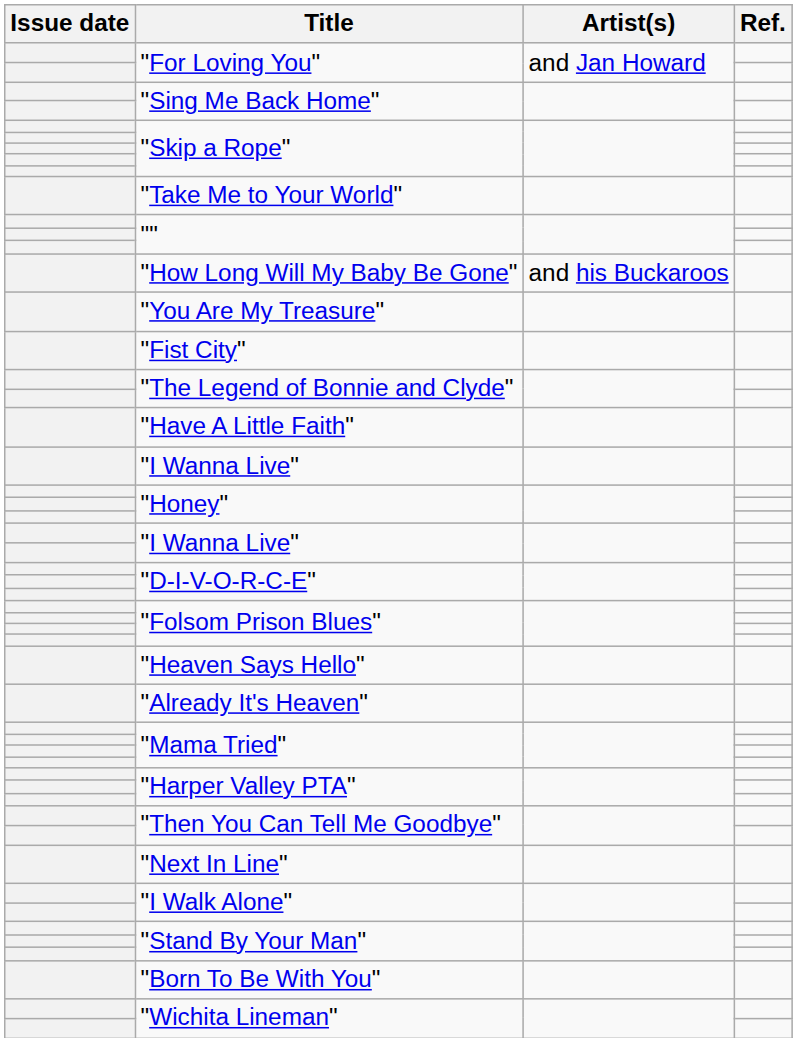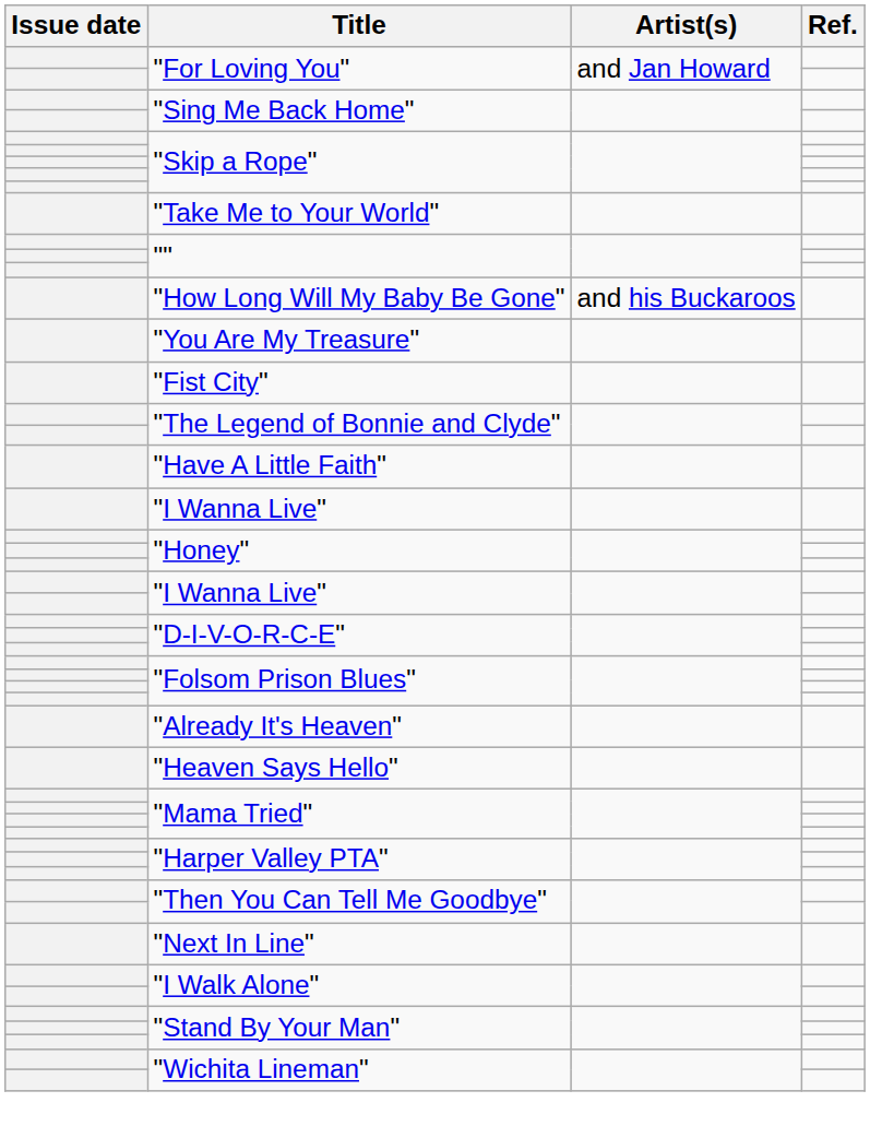 <table class="wikitable sortable plainrowheaders">
 <tr>
 <th scope=col>Issue date</th>
 <th scope=col>Title</th>
 <th scope=col>Artist(s)</th>
 <th scope=col class=unsortable>Ref.</th>
 </tr>
 <tr>
 <th scope=row></th>
 <td rowspan="2">"<a href='#'>For Loving You</a>"</td>
 <td rowspan="2"> and <a href='#'>Jan Howard</a></td>
 <td rowspan="1"></td>
 </tr>
 <tr>
 <th scope=row></th>
 <td rowspan="1"></td>
 </tr>
 <tr>
 <th scope=row></th>
 <td rowspan="2">"<a href='#'>Sing Me Back Home</a>"</td>
 <td rowspan="2"></td>
 <td rowspan="1"></td>
 </tr>
 <tr>
 <th scope=row></th>
 <td rowspan="1"></td>
 </tr>
 <tr>
 <th scope=row></th>
 <td rowspan="5">"<a href='#'>Skip a Rope</a>"</td>
 <td rowspan="5"></td>
 <td rowspan="1"></td>
 </tr>
 <tr>
 <th scope=row></th>
 <td rowspan="1"></td>
 </tr>
 <tr>
 <th scope=row></th>
 <td rowspan="1"></td>
 </tr>
 <tr>
 <th scope=row></th>
 <td rowspan="1"></td>
 </tr>
 <tr>
 <th scope=row></th>
 <td rowspan="1"></td>
 </tr>
 <tr>
 <th scope=row></th>
 <td rowspan="1">"<a href='#'>Take Me to Your World</a>"</td>
 <td rowspan="1"></td>
 <td rowspan="1"></td>
 </tr>
 <tr>
 <th scope=row></th>
 <td rowspan="3">""</td>
 <td rowspan="3"></td>
 <td rowspan="1"></td>
 </tr>
 <tr>
 <th scope=row></th>
 <td rowspan="1"></td>
 </tr>
 <tr>
 <th scope=row></th>
 <td rowspan="1"></td>
 </tr>
 <tr>
 <th scope=row></th>
 <td rowspan="1">"<a href='#'>How Long Will My Baby Be Gone</a>"</td>
 <td rowspan="1"> and <a href='#'>his Buckaroos</a></td>
 <td rowspan="1"></td>
 </tr>
 <tr>
 <th scope=row></th>
 <td rowspan="1">"<a href='#'>You Are My Treasure</a>"</td>
 <td rowspan="1"></td>
 <td rowspan="1"></td>
 </tr>
 <tr>
 <th scope=row></th>
 <td rowspan="1">"<a href='#'>Fist City</a>"</td>
 <td rowspan="1"></td>
 <td rowspan="1"></td>
 </tr>
 <tr>
 <th scope=row></th>
 <td rowspan="2">"<a href='#'>The Legend of Bonnie and Clyde</a>"</td>
 <td rowspan="2"></td>
 <td rowspan="1"></td>
 </tr>
 <tr>
 <th scope=row></th>
 <td rowspan="1"></td>
 </tr>
 <tr>
 <th scope=row></th>
 <td rowspan="1">"<a href='#'>Have A Little Faith</a>"</td>
 <td rowspan="1"></td>
 <td rowspan="1"></td>
 </tr>
 <tr>
 <th scope=row></th>
 <td rowspan="1">"<a href='#'>I Wanna Live</a>"</td>
 <td rowspan="1"></td>
 <td rowspan="1"></td>
 </tr>
 <tr>
 <th scope=row></th>
 <td rowspan="3">"<a href='#'>Honey</a>"</td>
 <td rowspan="3"></td>
 <td rowspan="1"></td>
 </tr>
 <tr>
 <th scope=row></th>
 <td rowspan="1"></td>
 </tr>
 <tr>
 <th scope=row></th>
 <td rowspan="1"></td>
 </tr>
 <tr>
 <th scope=row></th>
 <td rowspan="2">"<a href='#'>I Wanna Live</a>"</td>
 <td rowspan="2"></td>
 <td rowspan="1"></td>
 </tr>
 <tr>
 <th scope=row></th>
 <td rowspan="1"></td>
 </tr>
 <tr>
 <th scope=row></th>
 <td rowspan="3">"<a href='#'>D-I-V-O-R-C-E</a>"</td>
 <td rowspan="3"></td>
 <td rowspan="1"></td>
 </tr>
 <tr>
 <th scope=row></th>
 <td rowspan="1"></td>
 </tr>
 <tr>
 <th scope=row></th>
 <td rowspan="1"></td>
 </tr>
 <tr>
 <th scope=row></th>
 <td rowspan="4">"<a href='#'>Folsom Prison Blues</a>"</td>
 <td rowspan="4"></td>
 <td rowspan="1"></td>
 </tr>
 <tr>
 <th scope=row></th>
 <td rowspan="1"></td>
 </tr>
 <tr>
 <th scope=row></th>
 <td rowspan="1"></td>
 </tr>
 <tr>
 <th scope=row></th>
 <td rowspan="1"></td>
 </tr>
 <tr>
 <th scope=row></th>
-<td rowspan="1">"<a href='#'>Heaven Says Hello</a>"</td>
+<td rowspan="1">"<a href='#'>Already It's Heaven</a>"</td>
 <td rowspan="1"></td>
 <td rowspan="1"></td>
 </tr>
 <tr>
 <th scope=row></th>
-<td rowspan="1">"<a href='#'>Already It's Heaven</a>"</td>
+<td rowspan="1">"<a href='#'>Heaven Says Hello</a>"</td>
 <td rowspan="1"></td>
 <td rowspan="1"></td>
 </tr>
 <tr>
 <th scope=row></th>
 <td rowspan="4">"<a href='#'>Mama Tried</a>"</td>
 <td rowspan="4"></td>
 <td rowspan="1"></td>
 </tr>
 <tr>
 <th scope=row></th>
 <td rowspan="1"></td>
 </tr>
 <tr>
 <th scope=row></th>
 <td rowspan="1"></td>
 </tr>
 <tr>
 <th scope=row></th>
 <td rowspan="1"></td>
 </tr>
 <tr>
 <th scope=row></th>
 <td rowspan="3">"<a href='#'>Harper Valley PTA</a>"</td>
 <td rowspan="3"></td>
 <td rowspan="1"></td>
 </tr>
 <tr>
 <th scope=row></th>
 <td rowspan="1"></td>
 </tr>
 <tr>
 <th scope=row></th>
 <td rowspan="1"></td>
 </tr>
 <tr>
 <th scope=row></th>
 <td rowspan="2">"<a href='#'>Then You Can Tell Me Goodbye</a>"</td>
 <td rowspan="2"></td>
 <td rowspan="1"></td>
 </tr>
 <tr>
 <th scope=row></th>
 <td rowspan="1"></td>
 </tr>
 <tr>
 <th scope=row></th>
 <td rowspan="1">"<a href='#'>Next In Line</a>"</td>
 <td rowspan="1"></td>
 <td rowspan="1"></td>
 </tr>
 <tr>
 <th scope=row></th>
 <td rowspan="2">"<a href='#'>I Walk Alone</a>"</td>
 <td rowspan="2"></td>
 <td rowspan="1"></td>
 </tr>
 <tr>
 <th scope=row></th>
 <td rowspan="1"></td>
 </tr>
 <tr>
 <th scope=row></th>
 <td rowspan="3">"<a href='#'>Stand By Your Man</a>"</td>
 <td rowspan="3"></td>
 <td rowspan="1"></td>
 </tr>
 <tr>
 <th scope=row></th>
 <td rowspan="1"></td>
 </tr>
 <tr>
 <th scope=row></th>
 <td rowspan="1"></td>
 </tr>
 <tr>
 <th scope=row></th>
-<td rowspan="1">"<a href='#'>Born To Be With You</a>"</td>
-<td rowspan="1"></td>
-<td rowspan="1"></td>
-</tr>
-<tr>
-<th scope=row></th>
 <td rowspan="2">"<a href='#'>Wichita Lineman</a>"</td>
 <td rowspan="2"></td>
 <td rowspan="1"></td>
 </tr>
 <tr>
 <th scope=row></th>
 <td rowspan="1"></td>
 </tr>
 </table>
